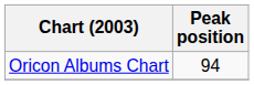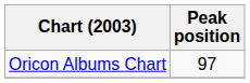 <table class="wikitable sortable">
 <tr>
 <th>Chart (2003)</th>
 <th>Peak<br>position</th>
 </tr>
 <tr>
 <td><a href='#'>Oricon Albums Chart</a></td>
-<td style="text-align:center;">94</td>
+<td style="text-align:center;">97</td>
 </tr>
 <tr>
 </tr>
 </table>
